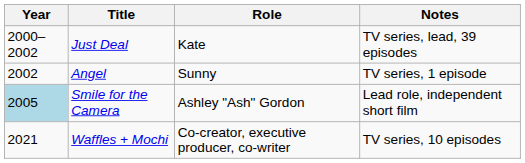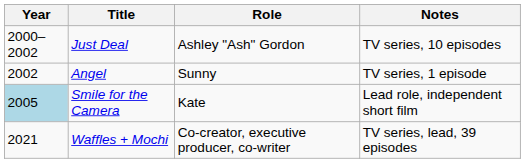 <table class="wikitable sortable">
 <tr>
 <th>Year</th>
 <th>Title</th>
 <th>Role</th>
 <th class="unsortable">Notes</th>
 </tr>
 <tr>
 <td>2000–2002</td>
 <td><em><a href='#'>Just Deal</a></em></td>
-<td>Kate</td>
-<td>TV series, lead, 39 episodes</td>
+<td>Ashley "Ash" Gordon</td>
+<td>TV series, 10 episodes</td>
 </tr>
 <tr>
 <td>2002</td>
 <td><em><a href='#'>Angel</a></em></td>
 <td>Sunny</td>
 <td>TV series, 1 episode</td>
 </tr>
 <tr>
 <td style="background: lightblue;">2005</td>
 <td><em><a href='#'>Smile for the Camera</a></em></td>
-<td>Ashley "Ash" Gordon</td>
+<td>Kate</td>
 <td>Lead role, independent short film</td>
 </tr>
 <tr>
 <td>2021</td>
 <td><em><a href='#'>Waffles + Mochi</a></em></td>
 <td>Co-creator, executive producer, co-writer</td>
-<td>TV series, 10 episodes</td>
+<td>TV series, lead, 39 episodes</td>
 </tr>
 </table>
